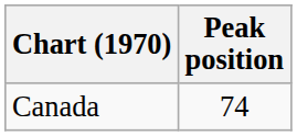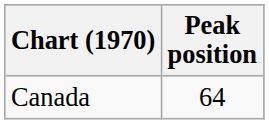 <table class="wikitable">
 <tr>
 <th>Chart (1970)</th>
 <th>Peak<br> position</th>
 </tr>
 <tr>
 <td>Canada</td>
-<td align="center">74</td>
+<td align="center">64</td>
 </tr>
 </table>
